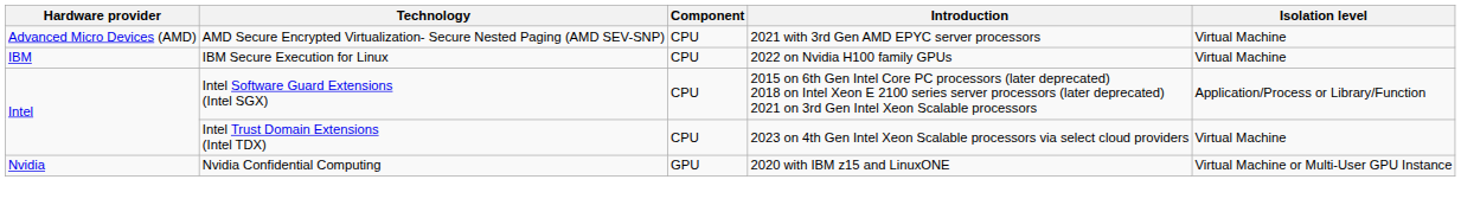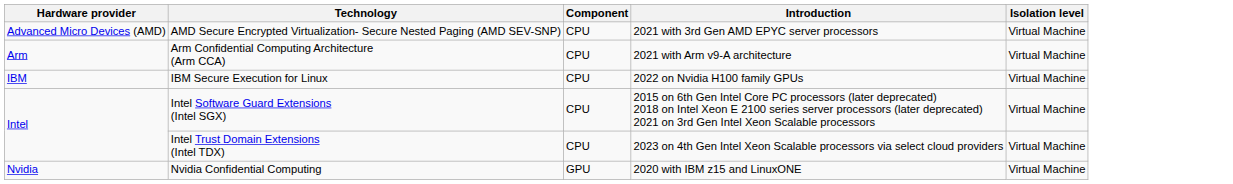 <table class="wikitable">
 <tr>
 <th>Hardware provider</th>
 <th>Technology</th>
 <th>Component</th>
 <th>Introduction</th>
 <th>Isolation level</th>
 </tr>
 <tr>
 <td><a href='#'>Advanced Micro Devices</a> (AMD)</td>
 <td>AMD Secure Encrypted Virtualization- Secure Nested Paging (AMD SEV-SNP)</td>
 <td>CPU</td>
 <td>2021 with 3rd Gen AMD EPYC server processors</td>
 <td>Virtual Machine</td>
 </tr>
 <tr>
+<td><a href='#'>Arm</a></td>
+<td>Arm Confidential Computing Architecture<br>(Arm CCA)</td>
+<td>CPU</td>
+<td>2021 with Arm v9-A architecture</td>
+<td>Virtual Machine</td>
+</tr>
+<tr>
 <td><a href='#'>IBM</a></td>
 <td>IBM Secure Execution for Linux</td>
 <td>CPU</td>
 <td>2022 on Nvidia H100 family GPUs</td>
 <td>Virtual Machine</td>
 </tr>
 <tr>
 <td rowspan="2"><a href='#'>Intel</a></td>
 <td>Intel <a href='#'>Software Guard Extensions</a><br>(Intel SGX)</td>
 <td>CPU</td>
 <td>2015 on 6th Gen Intel Core PC processors (later deprecated)<br>2018 on Intel Xeon E 2100 series server processors (later deprecated)<br>2021 on 3rd Gen Intel Xeon Scalable processors</td>
-<td>Application/Process or Library/Function</td>
+<td>Virtual Machine</td>
 </tr>
 <tr>
 <td>Intel <a href='#'>Trust Domain Extensions</a><br>(Intel TDX)</td>
 <td>CPU</td>
 <td>2023 on 4th Gen Intel Xeon Scalable processors via select cloud providers</td>
 <td>Virtual Machine</td>
 </tr>
 <tr>
 <td><a href='#'>Nvidia</a></td>
 <td>Nvidia Confidential Computing</td>
 <td>GPU</td>
 <td>2020 with IBM z15 and LinuxONE</td>
-<td>Virtual Machine or Multi-User GPU Instance</td>
+<td>Virtual Machine</td>
 </tr>
 </table>
